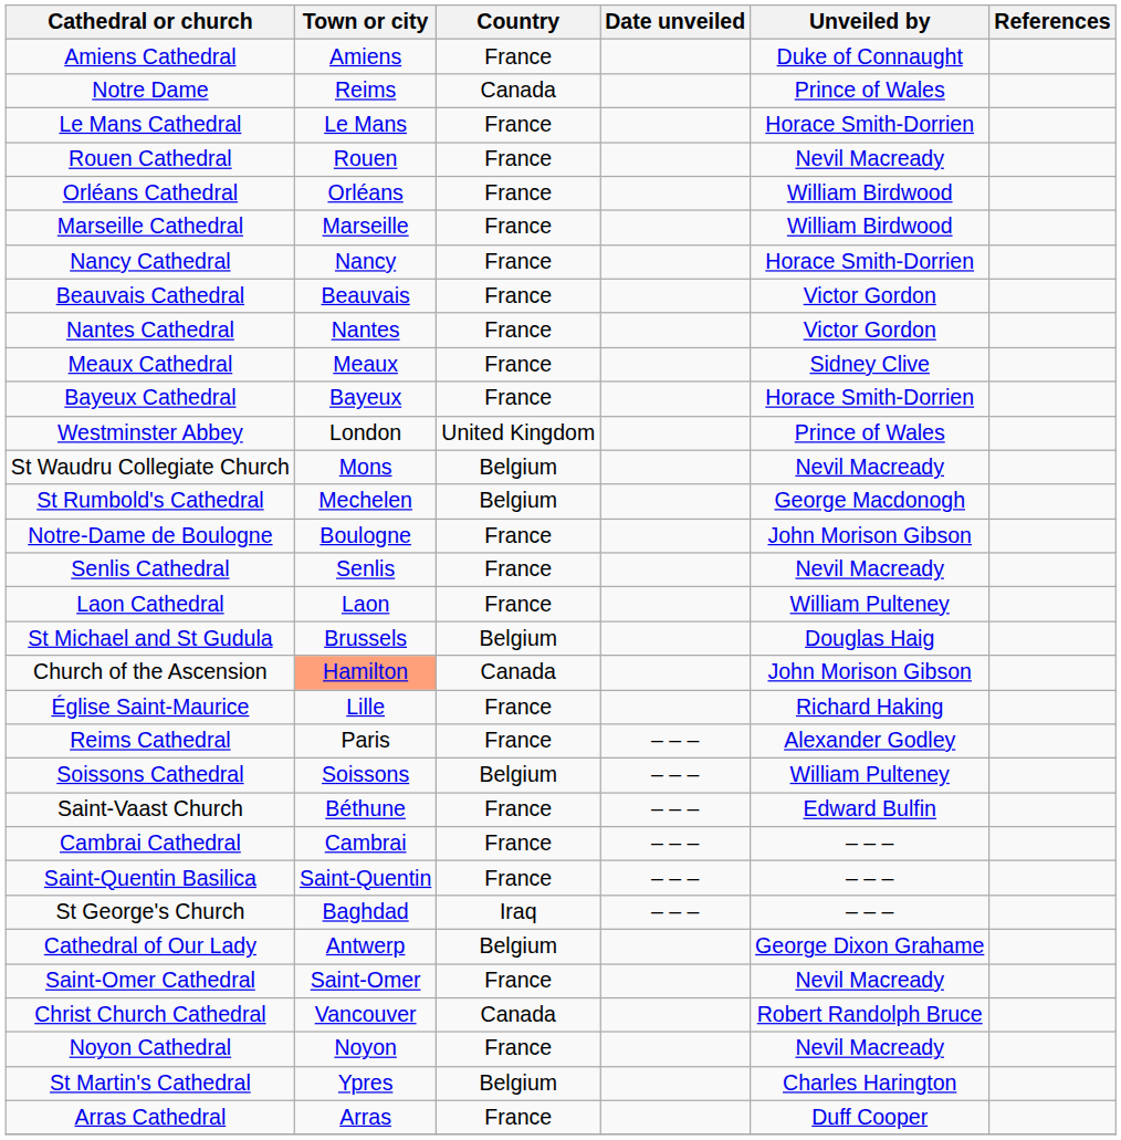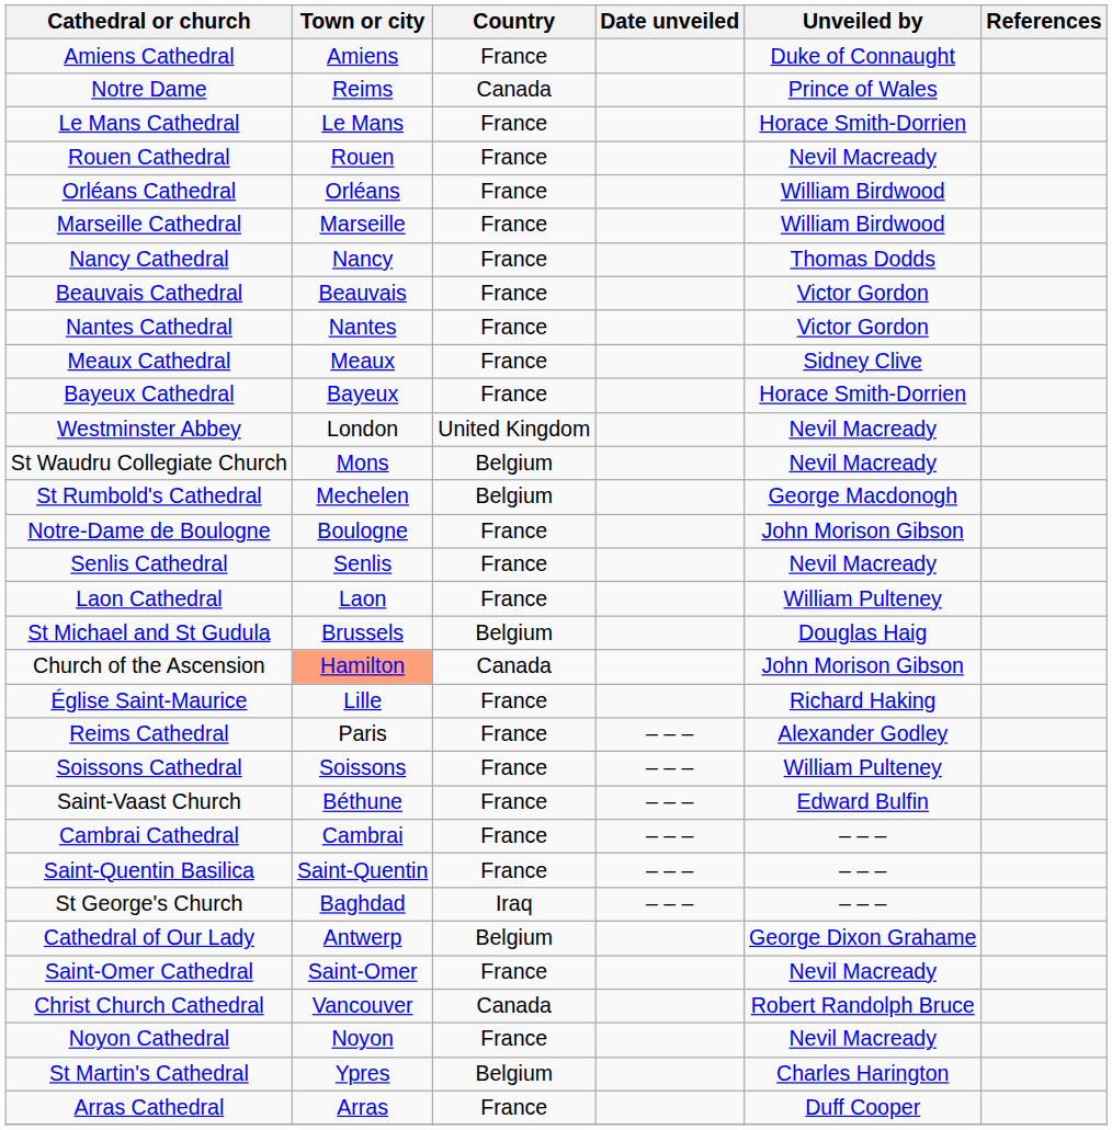 <table class="wikitable sortable" style="text-align: center; margin: auto auto">
 <tr>
 <th>Cathedral or church</th>
 <th>Town or city</th>
 <th>Country</th>
 <th>Date unveiled</th>
 <th class="unsortable">Unveiled by</th>
 <th class="unsortable">References</th>
 </tr>
 <tr>
 <td><a href='#'>Amiens Cathedral</a></td>
 <td><a href='#'>Amiens</a></td>
 <td>France</td>
 <td></td>
 <td><a href='#'>Duke of Connaught</a></td>
 <td></td>
 </tr>
 <tr>
 <td><a href='#'>Notre Dame</a></td>
 <td><a href='#'>Reims</a></td>
 <td>Canada</td>
 <td></td>
 <td><a href='#'>Prince of Wales</a></td>
 <td></td>
 </tr>
 <tr>
 <td><a href='#'>Le Mans Cathedral</a></td>
 <td><a href='#'>Le Mans</a></td>
 <td>France</td>
 <td></td>
 <td><a href='#'>Horace Smith-Dorrien</a></td>
 <td></td>
 </tr>
 <tr>
 <td><a href='#'>Rouen Cathedral</a></td>
 <td><a href='#'>Rouen</a></td>
 <td>France</td>
 <td></td>
 <td><a href='#'>Nevil Macready</a></td>
 <td></td>
 </tr>
 <tr>
 <td><a href='#'>Orléans Cathedral</a></td>
 <td><a href='#'>Orléans</a></td>
 <td>France</td>
 <td></td>
 <td><a href='#'>William Birdwood</a></td>
 <td></td>
 </tr>
 <tr>
 <td><a href='#'>Marseille Cathedral</a></td>
 <td><a href='#'>Marseille</a></td>
 <td>France</td>
 <td></td>
 <td><a href='#'>William Birdwood</a></td>
 <td></td>
 </tr>
 <tr>
 <td><a href='#'>Nancy Cathedral</a></td>
 <td><a href='#'>Nancy</a></td>
 <td>France</td>
 <td></td>
-<td><a href='#'>Horace Smith-Dorrien</a></td>
+<td><a href='#'>Thomas Dodds</a></td>
 <td></td>
 </tr>
 <tr>
 <td><a href='#'>Beauvais Cathedral</a></td>
 <td><a href='#'>Beauvais</a></td>
 <td>France</td>
 <td></td>
 <td><a href='#'>Victor Gordon</a></td>
 <td></td>
 </tr>
 <tr>
 <td><a href='#'>Nantes Cathedral</a></td>
 <td><a href='#'>Nantes</a></td>
 <td>France</td>
 <td></td>
 <td><a href='#'>Victor Gordon</a></td>
 <td></td>
 </tr>
 <tr>
 <td><a href='#'>Meaux Cathedral</a></td>
 <td><a href='#'>Meaux</a></td>
 <td>France</td>
 <td></td>
 <td><a href='#'>Sidney Clive</a></td>
 <td></td>
 </tr>
 <tr>
 <td><a href='#'>Bayeux Cathedral</a></td>
 <td><a href='#'>Bayeux</a></td>
 <td>France</td>
 <td></td>
 <td><a href='#'>Horace Smith-Dorrien</a></td>
 <td></td>
 </tr>
 <tr>
 <td><a href='#'>Westminster Abbey</a></td>
 <td>London</td>
 <td>United Kingdom</td>
 <td></td>
-<td><a href='#'>Prince of Wales</a></td>
+<td><a href='#'>Nevil Macready</a></td>
 <td></td>
 </tr>
 <tr>
 <td>St Waudru Collegiate Church</td>
 <td><a href='#'>Mons</a></td>
 <td>Belgium</td>
 <td></td>
 <td><a href='#'>Nevil Macready</a></td>
 <td></td>
 </tr>
 <tr>
 <td><a href='#'>St Rumbold's Cathedral</a></td>
 <td><a href='#'>Mechelen</a></td>
 <td>Belgium</td>
 <td></td>
 <td><a href='#'>George Macdonogh</a></td>
 <td></td>
 </tr>
 <tr>
 <td><a href='#'>Notre-Dame de Boulogne</a></td>
 <td><a href='#'>Boulogne</a></td>
 <td>France</td>
 <td></td>
 <td><a href='#'>John Morison Gibson</a></td>
 <td></td>
 </tr>
 <tr>
 <td><a href='#'>Senlis Cathedral</a></td>
 <td><a href='#'>Senlis</a></td>
 <td>France</td>
 <td></td>
 <td><a href='#'>Nevil Macready</a></td>
 <td></td>
 </tr>
 <tr>
 <td><a href='#'>Laon Cathedral</a></td>
 <td><a href='#'>Laon</a></td>
 <td>France</td>
 <td></td>
 <td><a href='#'>William Pulteney</a></td>
 <td></td>
 </tr>
 <tr>
 <td><a href='#'>St Michael and St Gudula</a></td>
 <td><a href='#'>Brussels</a></td>
 <td>Belgium</td>
 <td></td>
 <td><a href='#'>Douglas Haig</a></td>
 <td></td>
 </tr>
 <tr>
 <td>Church of the Ascension</td>
 <td style="background: lightsalmon;"><a href='#'>Hamilton</a></td>
 <td>Canada</td>
 <td></td>
 <td><a href='#'>John Morison Gibson</a></td>
 <td></td>
 </tr>
 <tr>
 <td><a href='#'>Église Saint-Maurice</a></td>
 <td><a href='#'>Lille</a></td>
 <td>France</td>
 <td></td>
 <td><a href='#'>Richard Haking</a></td>
 <td></td>
 </tr>
 <tr>
 <td><a href='#'>Reims Cathedral</a></td>
 <td>Paris</td>
 <td>France</td>
 <td>– – –</td>
 <td><a href='#'>Alexander Godley</a></td>
 <td></td>
 </tr>
 <tr>
 <td><a href='#'>Soissons Cathedral</a></td>
 <td><a href='#'>Soissons</a></td>
-<td>Belgium</td>
+<td>France</td>
 <td>– – –</td>
 <td><a href='#'>William Pulteney</a></td>
 <td></td>
 </tr>
 <tr>
 <td>Saint-Vaast Church</td>
 <td><a href='#'>Béthune</a></td>
 <td>France</td>
 <td>– – –</td>
 <td><a href='#'>Edward Bulfin</a></td>
 <td></td>
 </tr>
 <tr>
 <td><a href='#'>Cambrai Cathedral</a></td>
 <td><a href='#'>Cambrai</a></td>
 <td>France</td>
 <td>– – –</td>
 <td>– – –</td>
 <td></td>
 </tr>
 <tr>
 <td><a href='#'>Saint-Quentin Basilica</a></td>
 <td><a href='#'>Saint-Quentin</a></td>
 <td>France</td>
 <td>– – –</td>
 <td>– – –</td>
 <td></td>
 </tr>
 <tr>
 <td>St George's Church</td>
 <td><a href='#'>Baghdad</a></td>
 <td>Iraq</td>
 <td>– – –</td>
 <td>– – –</td>
 <td></td>
 </tr>
 <tr>
 <td><a href='#'>Cathedral of Our Lady</a></td>
 <td><a href='#'>Antwerp</a></td>
 <td>Belgium</td>
 <td></td>
 <td><a href='#'>George Dixon Grahame</a></td>
 <td></td>
 </tr>
 <tr>
 <td><a href='#'>Saint-Omer Cathedral</a></td>
 <td><a href='#'>Saint-Omer</a></td>
 <td>France</td>
 <td></td>
 <td><a href='#'>Nevil Macready</a></td>
 <td></td>
 </tr>
 <tr>
 <td><a href='#'>Christ Church Cathedral</a></td>
 <td><a href='#'>Vancouver</a></td>
 <td>Canada</td>
 <td></td>
 <td><a href='#'>Robert Randolph Bruce</a></td>
 <td></td>
 </tr>
 <tr>
 <td><a href='#'>Noyon Cathedral</a></td>
 <td><a href='#'>Noyon</a></td>
 <td>France</td>
 <td></td>
 <td><a href='#'>Nevil Macready</a></td>
 <td></td>
 </tr>
 <tr>
 <td><a href='#'>St Martin's Cathedral</a></td>
 <td><a href='#'>Ypres</a></td>
 <td>Belgium</td>
 <td></td>
 <td><a href='#'>Charles Harington</a></td>
 <td></td>
 </tr>
 <tr>
 <td><a href='#'>Arras Cathedral</a></td>
 <td><a href='#'>Arras</a></td>
 <td>France</td>
 <td></td>
 <td><a href='#'>Duff Cooper</a></td>
 <td></td>
 </tr>
 <tr>
 </tr>
 </table>
